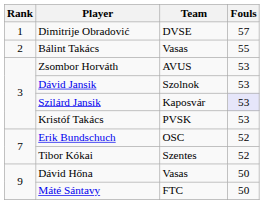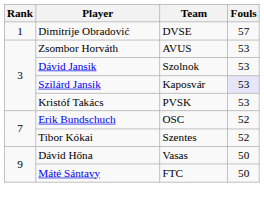 <table class="wikitable" style="text-align:center">
 <tr>
 <th>Rank</th>
 <th width="170">Player</th>
 <th width="90">Team</th>
 <th>Fouls</th>
 </tr>
 <tr>
 <td rowspan="1">1</td>
 <td align="left"> Dimitrije Obradović</td>
 <td align="left"> DVSE</td>
 <td>57</td>
-</tr>
-<tr>
-<td rowspan="1">2</td>
-<td align="left"> Bálint Takács</td>
-<td align="left"> Vasas</td>
-<td>55</td>
 </tr>
 <tr>
 <td rowspan="4">3</td>
 <td align="left"> Zsombor Horváth</td>
 <td align="left"> AVUS</td>
 <td>53</td>
 </tr>
 <tr>
 <td align="left"> <a href='#'>Dávid Jansik</a></td>
 <td align="left"> Szolnok</td>
 <td>53</td>
 </tr>
 <tr>
 <td align="left"> <a href='#'>Szilárd Jansik</a></td>
 <td align="left"> Kaposvár</td>
 <td style="background: lavender;">53</td>
 </tr>
 <tr>
 <td align="left"> Kristóf Takács</td>
 <td align="left"> PVSK</td>
 <td>53</td>
 </tr>
 <tr>
 <td rowspan="2">7</td>
 <td align="left">  <a href='#'>Erik Bundschuch</a></td>
 <td align="left"> OSC</td>
 <td>52</td>
 </tr>
 <tr>
 <td align="left"> Tibor Kókai</td>
 <td align="left"> Szentes</td>
 <td>52</td>
 </tr>
 <tr>
 <td rowspan="2">9</td>
 <td align="left"> Dávid Hőna</td>
 <td align="left"> Vasas</td>
 <td>50</td>
 </tr>
 <tr>
 <td align="left"> <a href='#'>Máté Sántavy</a></td>
 <td align="left"> FTC</td>
 <td>50</td>
 </tr>
 </table>
